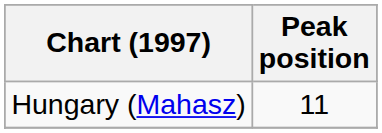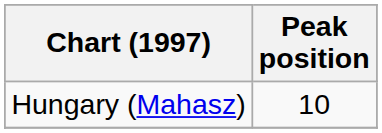 <table class="wikitable sortable">
 <tr>
 <th>Chart (1997)</th>
 <th>Peak<br>position</th>
 </tr>
 <tr>
 <td>Hungary (<a href='#'>Mahasz</a>)</td>
-<td style="text-align:center;">11</td>
+<td style="text-align:center;">10</td>
 </tr>
 <tr>
 </tr>
 <tr>
 </tr>
 <tr>
 </tr>
 <tr>
 </tr>
 <tr>
 </tr>
 </table>
